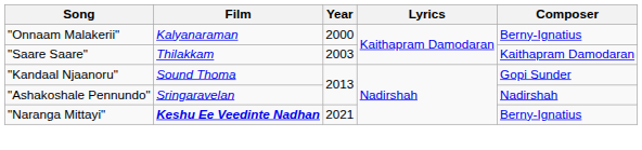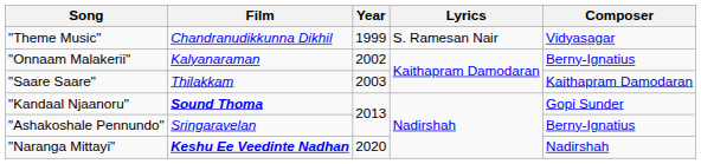 <table class="wikitable">
 <tr>
 <th scope="col">Song</th>
 <th scope="col">Film</th>
 <th scope="col">Year</th>
 <th scope="col">Lyrics</th>
 <th scope="col">Composer</th>
 </tr>
 <tr>
+<td>"Theme Music"</td>
+<td><em><a href='#'>Chandranudikkunna Dikhil</a></em></td>
+<td>1999</td>
+<td>S. Ramesan Nair</td>
+<td><a href='#'>Vidyasagar</a></td>
+</tr>
+<tr>
 <td>"Onnaam Malakerii"</td>
 <td><em><a href='#'>Kalyanaraman</a></em></td>
-<td>2000</td>
+<td>2002</td>
 <td rowspan="2"><a href='#'>Kaithapram Damodaran</a></td>
 <td><a href='#'>Berny-Ignatius</a></td>
 </tr>
 <tr>
 <td>"Saare Saare"</td>
 <td><em><a href='#'>Thilakkam</a></em></td>
 <td>2003</td>
 <td><a href='#'>Kaithapram Damodaran</a></td>
 </tr>
 <tr>
 <td>"Kandaal Njaanoru"</td>
-<td><em><a href='#'>Sound Thoma</a></em></td>
+<td><strong><em><a href='#'>Sound Thoma</a></em></strong></td>
 <td rowspan="2">2013</td>
 <td rowspan="3"><a href='#'>Nadirshah</a></td>
 <td><a href='#'>Gopi Sunder</a></td>
 </tr>
 <tr>
 <td>"Ashakoshale Pennundo"</td>
 <td><em><a href='#'>Sringaravelan</a></em></td>
-<td><a href='#'>Nadirshah</a></td>
+<td><a href='#'>Berny-Ignatius</a></td>
 </tr>
 <tr>
 <td>"Naranga Mittayi"</td>
 <td><strong><em><a href='#'>Keshu Ee Veedinte Nadhan</a></em></strong></td>
-<td>2021</td>
-<td><a href='#'>Berny-Ignatius</a></td>
+<td>2020</td>
+<td><a href='#'>Nadirshah</a></td>
 </tr>
 </table>
